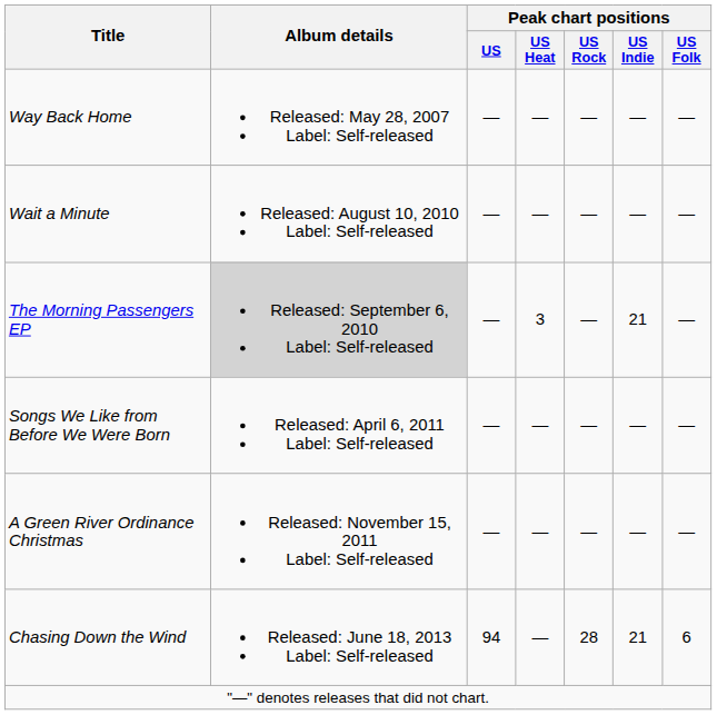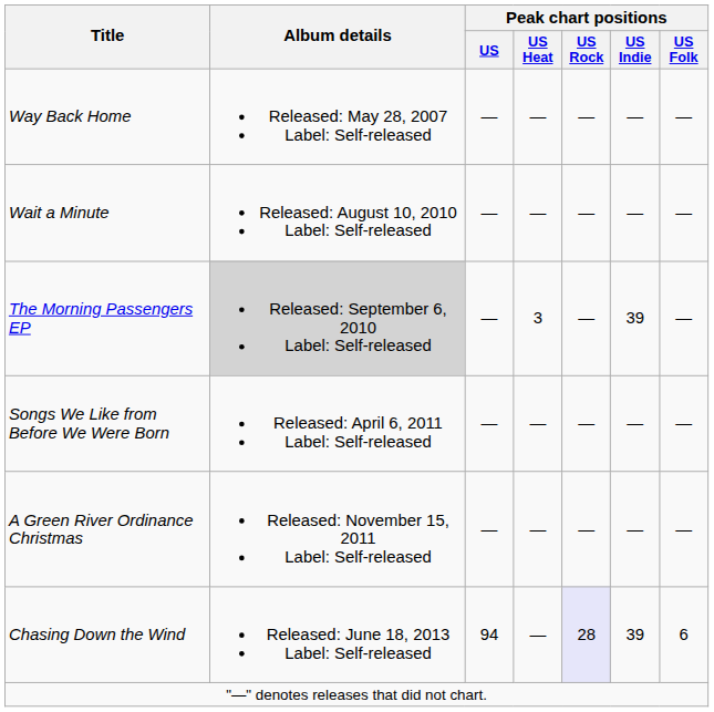 <table class="wikitable plainrowheaders" style="text-align:center;" border="1">
 <tr>
 <th scope="col" rowspan="2" style="width:12em;">Title</th>
 <th scope="col" rowspan="2" style="width:15em;">Album details</th>
 <th scope="col" colspan="5">Peak chart positions</th>
 </tr>
 <tr>
 <th scope="col" style="width:3em;font-size:85%;"><a href='#'>US</a><br></th>
 <th scope="col" style="width:3em;font-size:85%;"><a href='#'>US<br>Heat</a><br></th>
 <th scope="col" style="width:3em;font-size:85%;"><a href='#'>US<br>Rock</a><br></th>
 <th scope="col" style="width:3em;font-size:85%;"><a href='#'>US<br>Indie</a><br></th>
 <th scope="col" style="width:3em;font-size:85%;"><a href='#'>US<br>Folk</a><br></th>
 </tr>
 <tr>
 <td style= "text-align: left;"><em>Way Back Home</em></td>
 <td><br><ul><li>Released: May 28, 2007</li><li>Label: Self-released</li></ul></td>
 <td>—</td>
 <td>—</td>
 <td>—</td>
 <td>—</td>
 <td>—</td>
 </tr>
 <tr>
 <td style= "text-align: left;"><em>Wait a Minute</em></td>
 <td><br><ul><li>Released: August 10, 2010</li><li>Label: Self-released</li></ul></td>
 <td>—</td>
 <td>—</td>
 <td>—</td>
 <td>—</td>
 <td>—</td>
 </tr>
 <tr>
 <td style= "text-align: left;"><em><a href='#'>The Morning Passengers EP</a></em></td>
 <td style="background: lightgrey;"><br><ul><li>Released: September 6, 2010</li><li>Label: Self-released</li></ul></td>
 <td>—</td>
 <td>3</td>
 <td>—</td>
-<td>21</td>
+<td>39</td>
 <td>—</td>
 </tr>
 <tr>
 <td style= "text-align: left;"><em>Songs We Like from Before We Were Born</em></td>
 <td><br><ul><li>Released: April 6, 2011</li><li>Label: Self-released</li></ul></td>
 <td>—</td>
 <td>—</td>
 <td>—</td>
 <td>—</td>
 <td>—</td>
 </tr>
 <tr>
 <td style= "text-align: left;"><em>A Green River Ordinance Christmas</em></td>
 <td><br><ul><li>Released: November 15, 2011</li><li>Label: Self-released</li></ul></td>
 <td>—</td>
 <td>—</td>
 <td>—</td>
 <td>—</td>
 <td>—</td>
 </tr>
 <tr>
 <td style= "text-align: left;"><em>Chasing Down the Wind</em></td>
 <td><br><ul><li>Released: June 18, 2013</li><li>Label:  Self-released</li></ul></td>
 <td>94</td>
 <td>—</td>
-<td>28</td>
-<td>21</td>
+<td style="background: lavender;">28</td>
+<td>39</td>
 <td>6</td>
 </tr>
 <tr>
 <td colspan="14" style="text-align:center; font-size:90%;">"—" denotes releases that did not chart.</td>
 </tr>
 </table>
